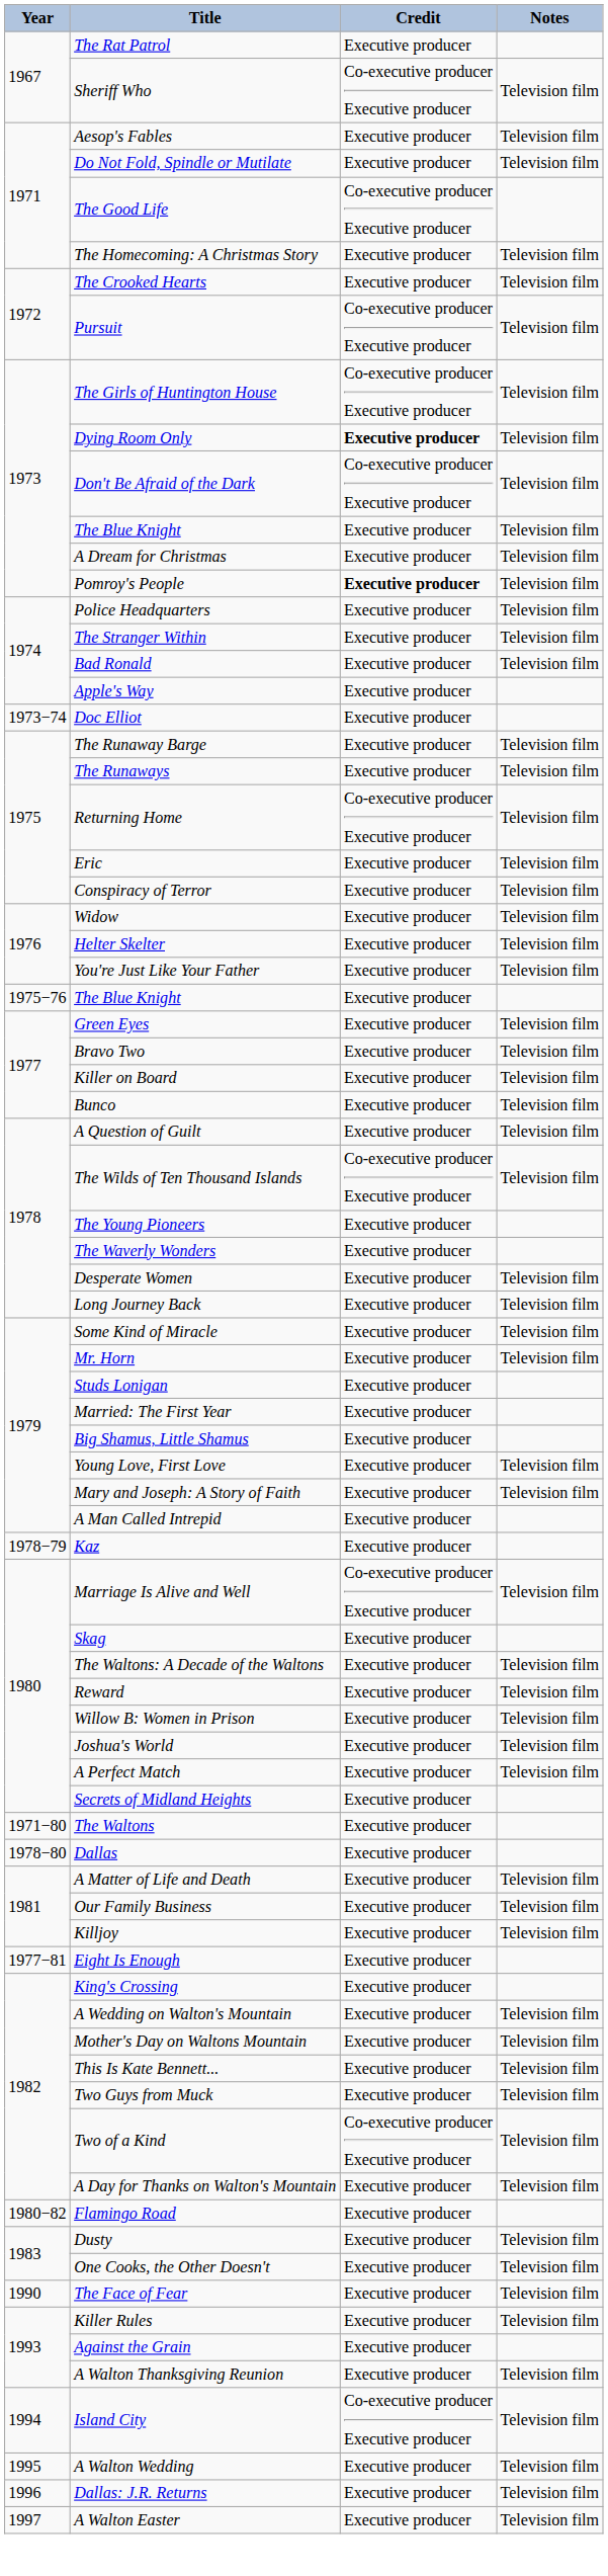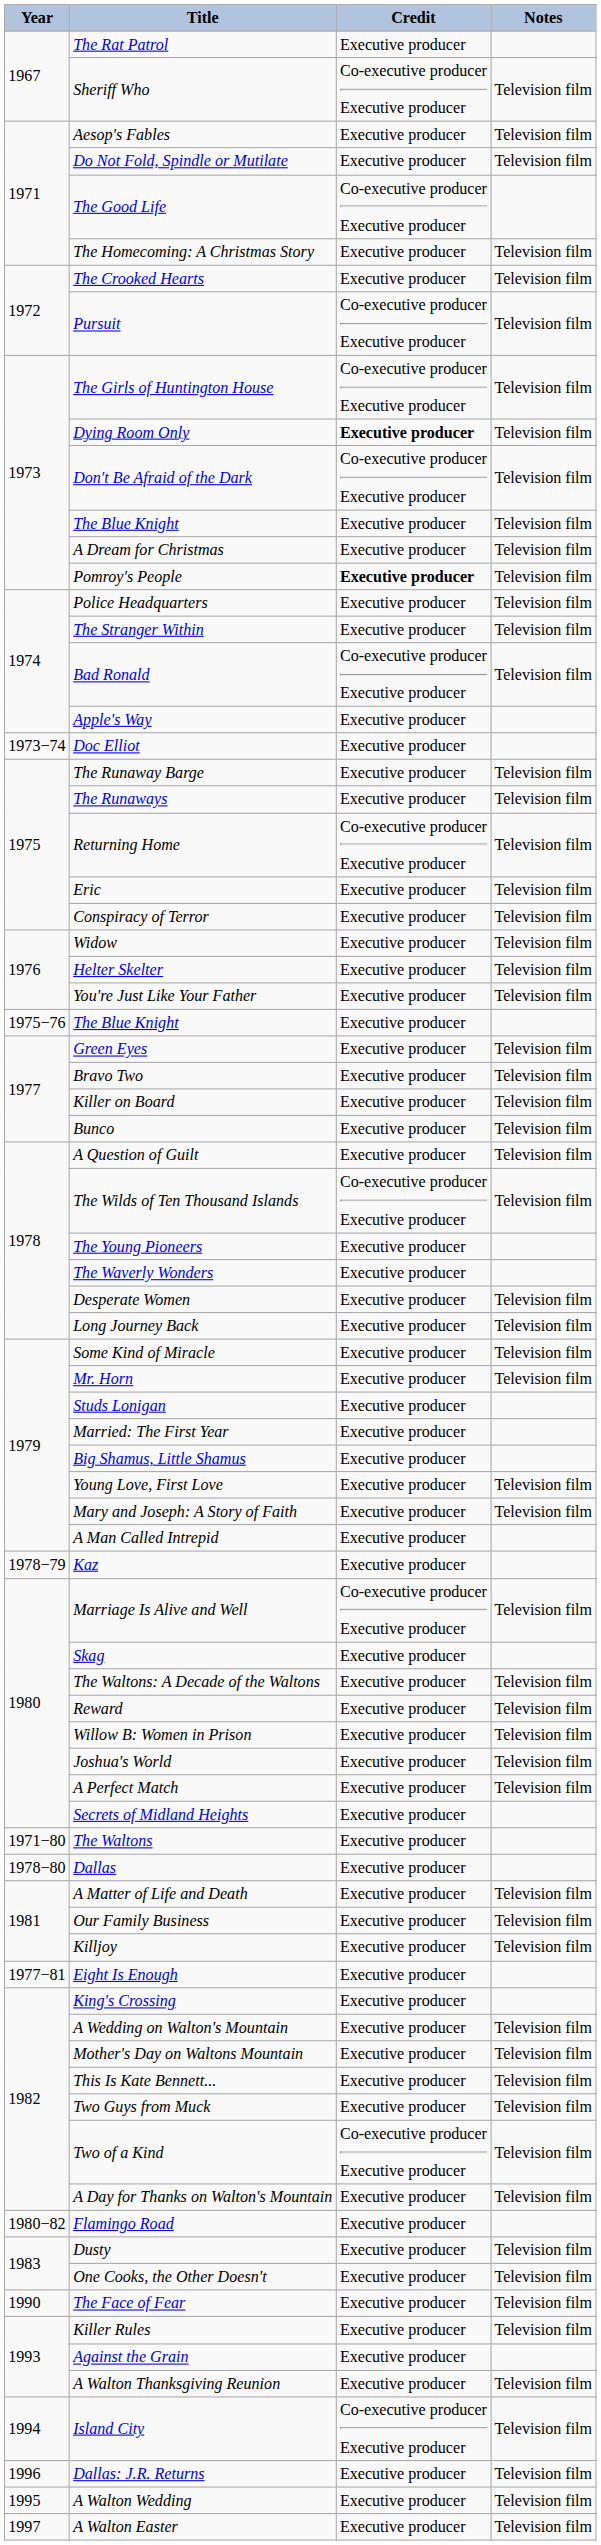 <table class="wikitable" style="font-size:95%;">
 <tr>
 <th style="background:#B0C4DE;">Year</th>
 <th style="background:#B0C4DE;">Title</th>
 <th style="background:#B0C4DE;">Credit</th>
 <th style="background:#B0C4DE;">Notes</th>
 </tr>
 <tr>
 <td rowspan=2>1967</td>
 <td><em><a href='#'>The Rat Patrol</a></em></td>
 <td>Executive producer</td>
 <td></td>
 </tr>
 <tr>
 <td><em>Sheriff Who</em></td>
 <td>Co-executive producer<hr>Executive producer</td>
 <td>Television film</td>
 </tr>
 <tr>
 <td rowspan=4>1971</td>
 <td><em>Aesop's Fables</em></td>
 <td>Executive producer</td>
 <td>Television film</td>
 </tr>
 <tr>
 <td><em><a href='#'>Do Not Fold, Spindle or Mutilate</a></em></td>
 <td>Executive producer</td>
 <td>Television film</td>
 </tr>
 <tr>
 <td><em><a href='#'>The Good Life</a></em></td>
 <td>Co-executive producer<hr>Executive producer</td>
 <td></td>
 </tr>
 <tr>
 <td><em>The Homecoming: A Christmas Story</em></td>
 <td>Executive producer</td>
 <td>Television film</td>
 </tr>
 <tr>
 <td rowspan=2>1972</td>
 <td><em><a href='#'>The Crooked Hearts</a></em></td>
 <td>Executive producer</td>
 <td>Television film</td>
 </tr>
 <tr>
 <td><em><a href='#'>Pursuit</a></em></td>
 <td>Co-executive producer<hr>Executive producer</td>
 <td>Television film</td>
 </tr>
 <tr>
 <td rowspan=6>1973</td>
 <td><em><a href='#'>The Girls of Huntington House</a></em></td>
 <td>Co-executive producer<hr>Executive producer</td>
 <td>Television film</td>
 </tr>
 <tr>
 <td><em><a href='#'>Dying Room Only</a></em></td>
 <td><strong>Executive producer</strong></td>
 <td>Television film</td>
 </tr>
 <tr>
 <td><em><a href='#'>Don't Be Afraid of the Dark</a></em></td>
 <td>Co-executive producer<hr>Executive producer</td>
 <td>Television film</td>
 </tr>
 <tr>
 <td><em><a href='#'>The Blue Knight</a></em></td>
 <td>Executive producer</td>
 <td>Television film</td>
 </tr>
 <tr>
 <td><em>A Dream for Christmas</em></td>
 <td>Executive producer</td>
 <td>Television film</td>
 </tr>
 <tr>
 <td><em>Pomroy's People</em></td>
 <td><strong>Executive producer</strong></td>
 <td>Television film</td>
 </tr>
 <tr>
 <td rowspan=4>1974</td>
 <td><em>Police Headquarters</em></td>
 <td>Executive producer</td>
 <td>Television film</td>
 </tr>
 <tr>
 <td><em><a href='#'>The Stranger Within</a></em></td>
 <td>Executive producer</td>
 <td>Television film</td>
 </tr>
 <tr>
 <td><em><a href='#'>Bad Ronald</a></em></td>
-<td>Executive producer</td>
+<td>Co-executive producer<hr>Executive producer</td>
 <td>Television film</td>
 </tr>
 <tr>
 <td><em><a href='#'>Apple's Way</a></em></td>
 <td>Executive producer</td>
 <td></td>
 </tr>
 <tr>
 <td>1973−74</td>
 <td><em><a href='#'>Doc Elliot</a></em></td>
 <td>Executive producer</td>
 <td></td>
 </tr>
 <tr>
 <td rowspan=5>1975</td>
 <td><em>The Runaway Barge</em></td>
 <td>Executive producer</td>
 <td>Television film</td>
 </tr>
 <tr>
 <td><em><a href='#'>The Runaways</a></em></td>
 <td>Executive producer</td>
 <td>Television film</td>
 </tr>
 <tr>
 <td><em>Returning Home</em></td>
 <td>Co-executive producer<hr>Executive producer</td>
 <td>Television film</td>
 </tr>
 <tr>
 <td><em>Eric</em></td>
 <td>Executive producer</td>
 <td>Television film</td>
 </tr>
 <tr>
 <td><em>Conspiracy of Terror</em></td>
 <td>Executive producer</td>
 <td>Television film</td>
 </tr>
 <tr>
 <td rowspan=3>1976</td>
 <td><em>Widow</em></td>
 <td>Executive producer</td>
 <td>Television film</td>
 </tr>
 <tr>
 <td><em><a href='#'>Helter Skelter</a></em></td>
 <td>Executive producer</td>
 <td>Television film</td>
 </tr>
 <tr>
 <td><em>You're Just Like Your Father</em></td>
 <td>Executive producer</td>
 <td>Television film</td>
 </tr>
 <tr>
 <td>1975−76</td>
 <td><em><a href='#'>The Blue Knight</a></em></td>
 <td>Executive producer</td>
 <td></td>
 </tr>
 <tr>
 <td rowspan=4>1977</td>
 <td><em><a href='#'>Green Eyes</a></em></td>
 <td>Executive producer</td>
 <td>Television film</td>
 </tr>
 <tr>
 <td><em>Bravo Two</em></td>
 <td>Executive producer</td>
 <td>Television film</td>
 </tr>
 <tr>
 <td><em>Killer on Board</em></td>
 <td>Executive producer</td>
 <td>Television film</td>
 </tr>
 <tr>
 <td><em>Bunco</em></td>
 <td>Executive producer</td>
 <td>Television film</td>
 </tr>
 <tr>
 <td rowspan=6>1978</td>
 <td><em>A Question of Guilt</em></td>
 <td>Executive producer</td>
 <td>Television film</td>
 </tr>
 <tr>
 <td><em>The Wilds of Ten Thousand Islands</em></td>
 <td>Co-executive producer<hr>Executive producer</td>
 <td>Television film</td>
 </tr>
 <tr>
 <td><em><a href='#'>The Young Pioneers</a></em></td>
 <td>Executive producer</td>
 <td></td>
 </tr>
 <tr>
 <td><em><a href='#'>The Waverly Wonders</a></em></td>
 <td>Executive producer</td>
 <td></td>
 </tr>
 <tr>
 <td><em>Desperate Women</em></td>
 <td>Executive producer</td>
 <td>Television film</td>
 </tr>
 <tr>
 <td><em>Long Journey Back</em></td>
 <td>Executive producer</td>
 <td>Television film</td>
 </tr>
 <tr>
 <td rowspan=8>1979</td>
 <td><em>Some Kind of Miracle</em></td>
 <td>Executive producer</td>
 <td>Television film</td>
 </tr>
 <tr>
 <td><em><a href='#'>Mr. Horn</a></em></td>
 <td>Executive producer</td>
 <td>Television film</td>
 </tr>
 <tr>
 <td><em><a href='#'>Studs Lonigan</a></em></td>
 <td>Executive producer</td>
 <td></td>
 </tr>
 <tr>
 <td><em>Married: The First Year</em></td>
 <td>Executive producer</td>
 <td></td>
 </tr>
 <tr>
 <td><em><a href='#'>Big Shamus, Little Shamus</a></em></td>
 <td>Executive producer</td>
 <td></td>
 </tr>
 <tr>
 <td><em>Young Love, First Love</em></td>
 <td>Executive producer</td>
 <td>Television film</td>
 </tr>
 <tr>
 <td><em>Mary and Joseph: A Story of Faith</em></td>
 <td>Executive producer</td>
 <td>Television film</td>
 </tr>
 <tr>
 <td><em>A Man Called Intrepid</em></td>
 <td>Executive producer</td>
 <td></td>
 </tr>
 <tr>
 <td>1978−79</td>
 <td><em><a href='#'>Kaz</a></em></td>
 <td>Executive producer</td>
 <td></td>
 </tr>
 <tr>
 <td rowspan=8>1980</td>
 <td><em>Marriage Is Alive and Well</em></td>
 <td>Co-executive producer<hr>Executive producer</td>
 <td>Television film</td>
 </tr>
 <tr>
 <td><em><a href='#'>Skag</a></em></td>
 <td>Executive producer</td>
 <td></td>
 </tr>
 <tr>
 <td><em>The Waltons: A Decade of the Waltons</em></td>
 <td>Executive producer</td>
 <td>Television film</td>
 </tr>
 <tr>
 <td><em>Reward</em></td>
 <td>Executive producer</td>
 <td>Television film</td>
 </tr>
 <tr>
 <td><em>Willow B: Women in Prison</em></td>
 <td>Executive producer</td>
 <td>Television film</td>
 </tr>
 <tr>
 <td><em>Joshua's World</em></td>
 <td>Executive producer</td>
 <td>Television film</td>
 </tr>
 <tr>
 <td><em>A Perfect Match</em></td>
 <td>Executive producer</td>
 <td>Television film</td>
 </tr>
 <tr>
 <td><em><a href='#'>Secrets of Midland Heights</a></em></td>
 <td>Executive producer</td>
 <td></td>
 </tr>
 <tr>
 <td>1971−80</td>
 <td><em><a href='#'>The Waltons</a></em></td>
 <td>Executive producer</td>
 <td></td>
 </tr>
 <tr>
 <td>1978−80</td>
 <td><em><a href='#'>Dallas</a></em></td>
 <td>Executive producer</td>
 <td></td>
 </tr>
 <tr>
 <td rowspan=3>1981</td>
 <td><em>A Matter of Life and Death</em></td>
 <td>Executive producer</td>
 <td>Television film</td>
 </tr>
 <tr>
 <td><em>Our Family Business</em></td>
 <td>Executive producer</td>
 <td>Television film</td>
 </tr>
 <tr>
 <td><em>Killjoy</em></td>
 <td>Executive producer</td>
 <td>Television film</td>
 </tr>
 <tr>
 <td>1977−81</td>
 <td><em><a href='#'>Eight Is Enough</a></em></td>
 <td>Executive producer</td>
 <td></td>
 </tr>
 <tr>
 <td rowspan=7>1982</td>
 <td><em><a href='#'>King's Crossing</a></em></td>
 <td>Executive producer</td>
 <td></td>
 </tr>
 <tr>
 <td><em>A Wedding on Walton's Mountain</em></td>
 <td>Executive producer</td>
 <td>Television film</td>
 </tr>
 <tr>
 <td><em>Mother's Day on Waltons Mountain</em></td>
 <td>Executive producer</td>
 <td>Television film</td>
 </tr>
 <tr>
 <td><em>This Is Kate Bennett...</em></td>
 <td>Executive producer</td>
 <td>Television film</td>
 </tr>
 <tr>
 <td><em>Two Guys from Muck</em></td>
 <td>Executive producer</td>
 <td>Television film</td>
 </tr>
 <tr>
 <td><em>Two of a Kind</em></td>
 <td>Co-executive producer<hr>Executive producer</td>
 <td>Television film</td>
 </tr>
 <tr>
 <td><em>A Day for Thanks on Walton's Mountain</em></td>
 <td>Executive producer</td>
 <td>Television film</td>
 </tr>
 <tr>
 <td>1980−82</td>
 <td><em><a href='#'>Flamingo Road</a></em></td>
 <td>Executive producer</td>
 <td></td>
 </tr>
 <tr>
 <td rowspan=2>1983</td>
 <td><em>Dusty</em></td>
 <td>Executive producer</td>
 <td>Television film</td>
 </tr>
 <tr>
 <td><em>One Cooks, the Other Doesn't</em></td>
 <td>Executive producer</td>
 <td>Television film</td>
 </tr>
 <tr>
 <td>1990</td>
 <td><em><a href='#'>The Face of Fear</a></em></td>
 <td>Executive producer</td>
 <td>Television film</td>
 </tr>
 <tr>
 <td rowspan=3>1993</td>
 <td><em>Killer Rules</em></td>
 <td>Executive producer</td>
 <td>Television film</td>
 </tr>
 <tr>
 <td><em><a href='#'>Against the Grain</a></em></td>
 <td>Executive producer</td>
 <td></td>
 </tr>
 <tr>
 <td><em>A Walton Thanksgiving Reunion</em></td>
 <td>Executive producer</td>
 <td>Television film</td>
 </tr>
 <tr>
 <td>1994</td>
 <td><em><a href='#'>Island City</a></em></td>
 <td>Co-executive producer<hr>Executive producer</td>
 <td>Television film</td>
 </tr>
 <tr>
-<td>1995</td>
-<td><em>A Walton Wedding</em></td>
+<td>1996</td>
+<td><em><a href='#'>Dallas: J.R. Returns</a></em></td>
 <td>Executive producer</td>
 <td>Television film</td>
 </tr>
 <tr>
-<td>1996</td>
-<td><em><a href='#'>Dallas: J.R. Returns</a></em></td>
+<td>1995</td>
+<td><em>A Walton Wedding</em></td>
 <td>Executive producer</td>
 <td>Television film</td>
 </tr>
 <tr>
 <td>1997</td>
 <td><em>A Walton Easter</em></td>
 <td>Executive producer</td>
 <td>Television film</td>
 </tr>
 </table>
